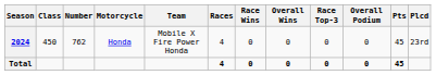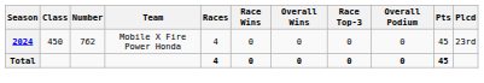 <table class="wikitable" style="font-size: 85%; text-align:center">
 <tr>
 <th>Season</th>
 <th>Class</th>
 <th>Number</th>
-<th>Motorcycle</th>
 <th>Team</th>
 <th>Races</th>
 <th>Race Wins</th>
 <th>Overall Wins</th>
 <th>Race Top-3</th>
 <th>Overall Podium</th>
 <th>Pts</th>
 <th>Plcd</th>
 </tr>
 <tr>
 <th><a href='#'>2024</a></th>
 <td>450</td>
 <td>762</td>
-<td><a href='#'>Honda</a></td>
 <td>Mobile X Fire Power Honda</td>
 <td>4</td>
 <td>0</td>
 <td>0</td>
 <td>0</td>
 <td>0</td>
 <td>45</td>
 <td>23rd</td>
 </tr>
 <tr>
 <th>Total</th>
 <td></td>
 <td></td>
 <td></td>
-<td></td>
 <td><strong>4</strong></td>
 <td><strong>0</strong></td>
 <td><strong>0</strong></td>
 <td><strong>0</strong></td>
 <td><strong>0</strong></td>
 <td><strong>45</strong></td>
 <td></td>
 </tr>
 </table>
